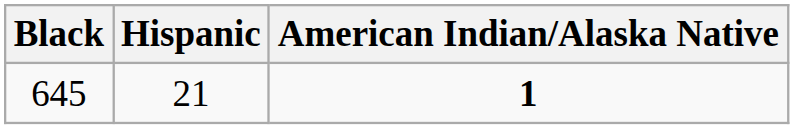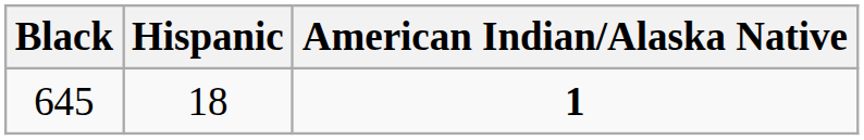 <table class="wikitable" style=text-align:center>
 <tr>
 <th>Black</th>
 <th>Hispanic</th>
 <th>American Indian/Alaska Native</th>
 </tr>
 <tr>
 <td>645</td>
-<td>21</td>
+<td>18</td>
 <td><strong>1</strong></td>
 </tr>
 </table>
